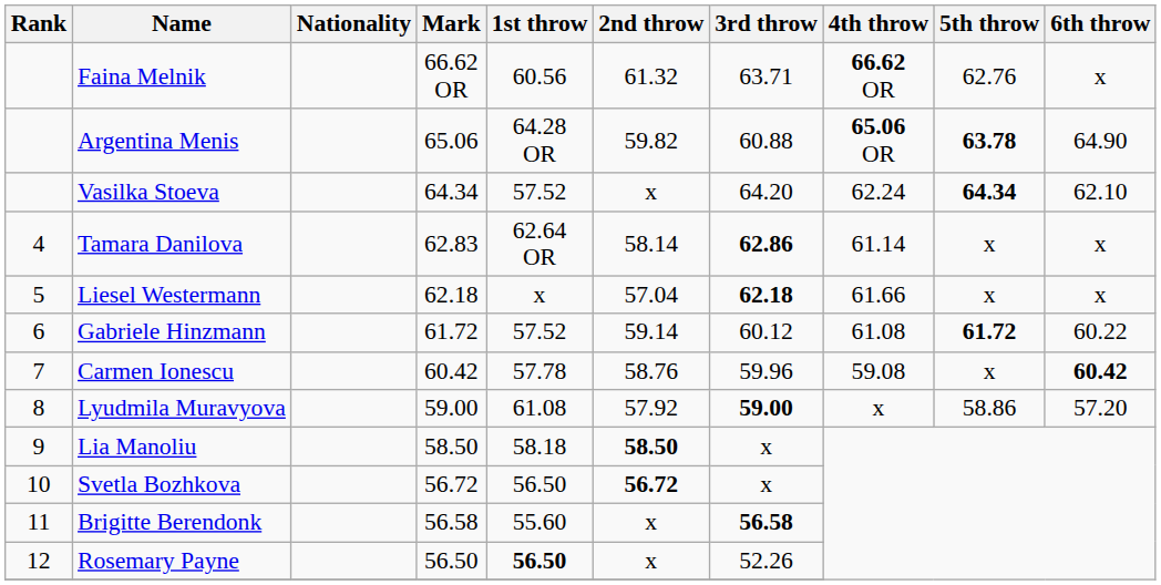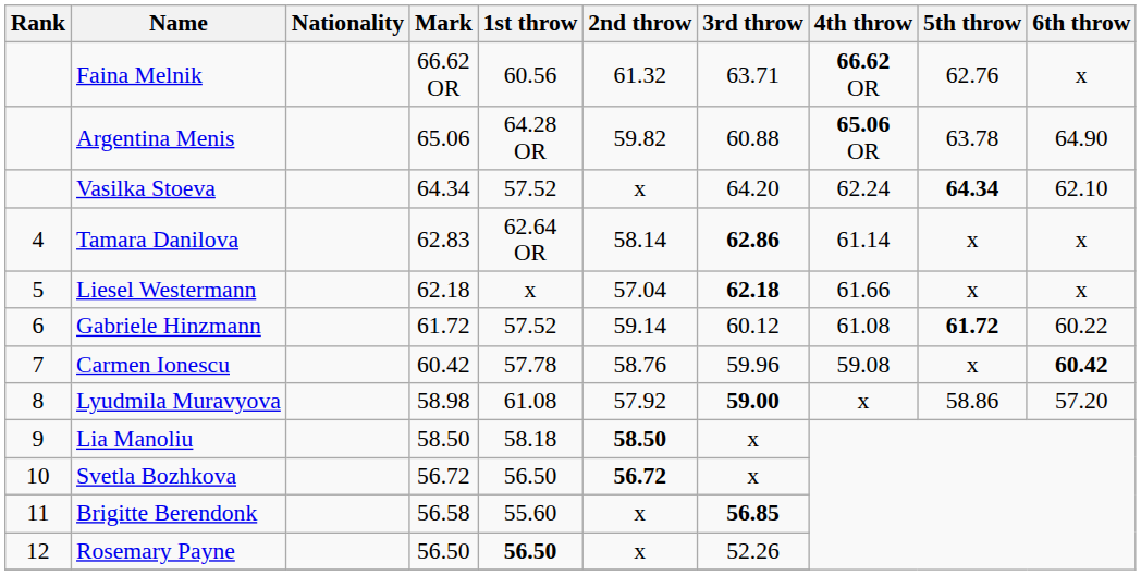 <table class="wikitable sortable" style="text-align:center">
 <tr>
 <th>Rank</th>
 <th>Name</th>
 <th>Nationality</th>
 <th>Mark</th>
 <th>1st throw</th>
 <th>2nd throw</th>
 <th>3rd throw</th>
 <th>4th throw</th>
 <th>5th throw</th>
 <th>6th throw</th>
 </tr>
 <tr>
 <td></td>
 <td align=left><a href='#'>Faina Melnik</a></td>
 <td align=left></td>
 <td>66.62<br>OR</td>
 <td>60.56</td>
 <td>61.32</td>
 <td>63.71</td>
 <td><strong>66.62</strong><br>OR</td>
 <td>62.76</td>
 <td>x</td>
 </tr>
 <tr>
 <td></td>
 <td align=left><a href='#'>Argentina Menis</a></td>
 <td align=left></td>
 <td>65.06</td>
 <td>64.28<br>OR</td>
 <td>59.82</td>
 <td>60.88</td>
 <td><strong>65.06</strong><br>OR</td>
-<td><strong>63.78</strong></td>
+<td>63.78</td>
 <td>64.90</td>
 </tr>
 <tr>
 <td></td>
 <td align=left><a href='#'>Vasilka Stoeva</a></td>
 <td align=left></td>
 <td>64.34</td>
 <td>57.52</td>
 <td>x</td>
 <td>64.20</td>
 <td>62.24</td>
 <td><strong>64.34</strong></td>
 <td>62.10</td>
 </tr>
 <tr>
 <td>4</td>
 <td align=left><a href='#'>Tamara Danilova</a></td>
 <td align=left></td>
 <td>62.83</td>
 <td>62.64<br>OR</td>
 <td>58.14</td>
 <td><strong>62.86</strong></td>
 <td>61.14</td>
 <td>x</td>
 <td>x</td>
 </tr>
 <tr>
 <td>5</td>
 <td align=left><a href='#'>Liesel Westermann</a></td>
 <td align=left></td>
 <td>62.18</td>
 <td>x</td>
 <td>57.04</td>
 <td><strong>62.18</strong></td>
 <td>61.66</td>
 <td>x</td>
 <td>x</td>
 </tr>
 <tr>
 <td>6</td>
 <td align=left><a href='#'>Gabriele Hinzmann</a></td>
 <td align=left></td>
 <td>61.72</td>
 <td>57.52</td>
 <td>59.14</td>
 <td>60.12</td>
 <td>61.08</td>
 <td><strong>61.72</strong></td>
 <td>60.22</td>
 </tr>
 <tr>
 <td>7</td>
 <td align=left><a href='#'>Carmen Ionescu</a></td>
 <td align=left></td>
 <td>60.42</td>
 <td>57.78</td>
 <td>58.76</td>
 <td>59.96</td>
 <td>59.08</td>
 <td>x</td>
 <td><strong>60.42</strong></td>
 </tr>
 <tr>
 <td>8</td>
 <td align=left><a href='#'>Lyudmila Muravyova</a></td>
 <td align=left></td>
-<td>59.00</td>
+<td>58.98</td>
 <td>61.08</td>
 <td>57.92</td>
 <td><strong>59.00</strong></td>
 <td>x</td>
 <td>58.86</td>
 <td>57.20</td>
 </tr>
 <tr>
 <td>9</td>
 <td align=left><a href='#'>Lia Manoliu</a></td>
 <td align=left></td>
 <td>58.50</td>
 <td>58.18</td>
 <td><strong>58.50</strong></td>
 <td>x</td>
 </tr>
 <tr>
 <td>10</td>
 <td align=left><a href='#'>Svetla Bozhkova</a></td>
 <td align=left></td>
 <td>56.72</td>
 <td>56.50</td>
 <td><strong>56.72</strong></td>
 <td>x</td>
 </tr>
 <tr>
 <td>11</td>
 <td align=left><a href='#'>Brigitte Berendonk</a></td>
 <td align=left></td>
 <td>56.58</td>
 <td>55.60</td>
 <td>x</td>
-<td><strong>56.58  </strong></td>
+<td><strong>56.85  </strong></td>
 </tr>
 <tr>
 <td>12</td>
 <td align=left><a href='#'>Rosemary Payne</a></td>
 <td align=left></td>
 <td>56.50</td>
 <td><strong>56.50</strong></td>
 <td>x</td>
 <td>52.26</td>
 </tr>
 <tr>
 </tr>
 </table>
